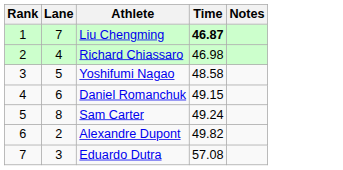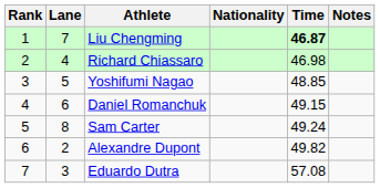 <table class="wikitable sortable" style="text-align:center">
 <tr>
 <th>Rank</th>
 <th>Lane</th>
 <th>Athlete</th>
+<th>Nationality</th>
 <th>Time</th>
 <th>Notes</th>
 </tr>
 <tr bgcolor=ccffcc>
 <td>1</td>
 <td>7</td>
 <td align=left><a href='#'>Liu Chengming</a></td>
+<td align=left></td>
 <td><strong>46.87</strong></td>
 <td></td>
 </tr>
 <tr bgcolor=ccffcc>
 <td>2</td>
 <td>4</td>
 <td align=left><a href='#'>Richard Chiassaro</a></td>
+<td align=left></td>
 <td>46.98</td>
 <td></td>
 </tr>
 <tr>
 <td>3</td>
 <td>5</td>
 <td align=left><a href='#'>Yoshifumi Nagao</a></td>
-<td>48.58</td>
+<td align=left></td>
+<td>48.85</td>
 <td></td>
 </tr>
 <tr>
 <td>4</td>
 <td>6</td>
 <td align=left><a href='#'>Daniel Romanchuk</a></td>
+<td align=left></td>
 <td>49.15</td>
 <td></td>
 </tr>
 <tr>
 <td>5</td>
 <td>8</td>
 <td align=left><a href='#'>Sam Carter</a></td>
+<td align=left></td>
 <td>49.24</td>
 <td></td>
 </tr>
 <tr>
 <td>6</td>
 <td>2</td>
 <td align=left><a href='#'>Alexandre Dupont</a></td>
+<td align=left></td>
 <td>49.82</td>
 <td></td>
 </tr>
 <tr>
 <td>7</td>
 <td>3</td>
 <td align=left><a href='#'>Eduardo Dutra</a></td>
+<td align=left></td>
 <td>57.08</td>
 <td></td>
 </tr>
 </table>
